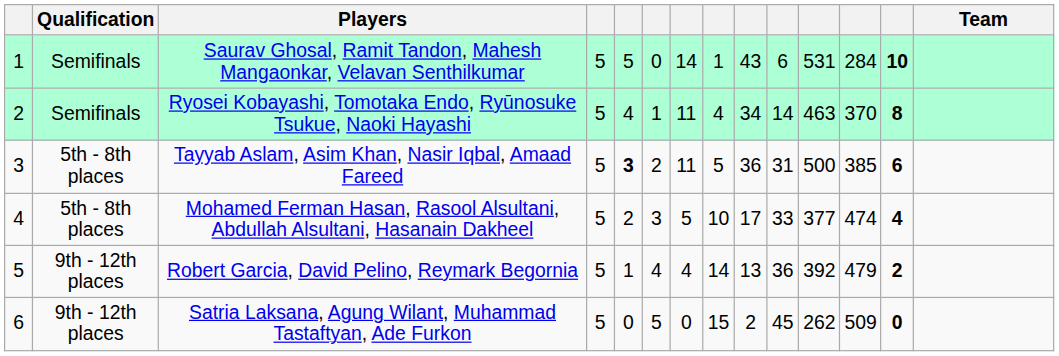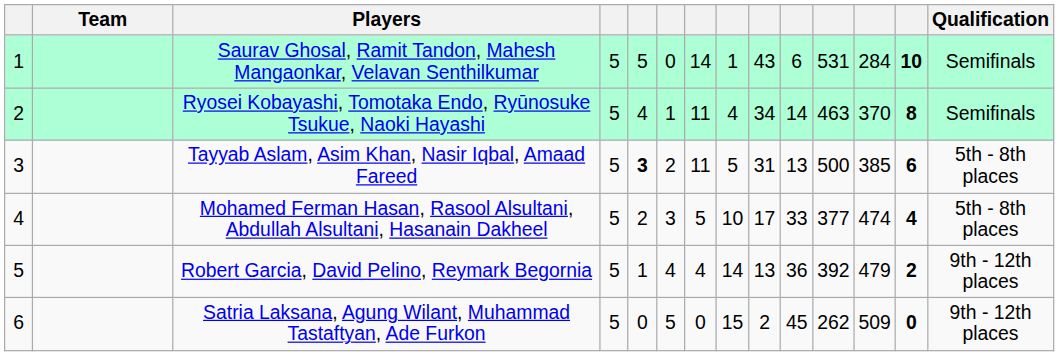 <table class="wikitable" style="font-size: 100%">
 <tr>
 <th width=20></th>
-<th width=20>Qualification</th>
+<th width=150>Team</th>
 <th width=500>Players</th>
 <th width=20></th>
 <th width=20></th>
 <th width=20></th>
 <th width=20></th>
 <th width=20></th>
 <th width=20></th>
 <th width=20></th>
 <th width=20></th>
 <th width=20></th>
 <th width=20></th>
-<th width=150>Team</th>
+<th width=20>Qualification</th>
 </tr>
 <tr align=center style="background: #ADFFD6;">
 <td>1</td>
-<td>Semifinals</td>
+<td align="left"></td>
 <td><a href='#'>Saurav Ghosal</a>, <a href='#'>Ramit Tandon</a>, <a href='#'>Mahesh Mangaonkar</a>, <a href='#'>Velavan Senthilkumar</a></td>
 <td>5</td>
 <td>5</td>
 <td>0</td>
 <td>14</td>
 <td>1</td>
 <td>43</td>
 <td>6</td>
 <td>531</td>
 <td>284</td>
 <td><strong>10</strong></td>
-<td align="left"></td>
+<td>Semifinals</td>
 </tr>
 <tr align=center style="background: #ADFFD6;">
 <td>2</td>
-<td>Semifinals</td>
+<td align="left"></td>
 <td><a href='#'>Ryosei Kobayashi</a>, <a href='#'>Tomotaka Endo</a>, <a href='#'>Ryūnosuke Tsukue</a>, <a href='#'>Naoki Hayashi</a></td>
 <td>5</td>
 <td>4</td>
 <td>1</td>
 <td>11</td>
 <td>4</td>
 <td>34</td>
 <td>14</td>
 <td>463</td>
 <td>370</td>
 <td><strong>8</strong></td>
-<td align="left"></td>
+<td>Semifinals</td>
 </tr>
 <tr align=center>
 <td>3</td>
-<td>5th - 8th places</td>
+<td align="left"></td>
 <td><a href='#'>Tayyab Aslam</a>, <a href='#'>Asim Khan</a>, <a href='#'>Nasir Iqbal</a>, <a href='#'>Amaad Fareed</a></td>
 <td>5</td>
 <td><strong>3</strong></td>
 <td>2</td>
 <td>11</td>
 <td>5</td>
-<td>36</td>
 <td>31</td>
+<td>13</td>
 <td>500</td>
 <td>385</td>
 <td><strong>6</strong></td>
-<td align="left"></td>
+<td>5th - 8th places</td>
 </tr>
 <tr align=center>
 <td>4</td>
-<td>5th - 8th places</td>
+<td align="left"></td>
 <td><a href='#'>Mohamed Ferman Hasan</a>, <a href='#'>Rasool Alsultani</a>, <a href='#'>Abdullah Alsultani</a>, <a href='#'>Hasanain Dakheel</a></td>
 <td>5</td>
 <td>2</td>
 <td>3</td>
 <td>5</td>
 <td>10</td>
 <td>17</td>
 <td>33</td>
 <td>377</td>
 <td>474</td>
 <td><strong>4</strong></td>
-<td align="left"></td>
+<td>5th - 8th places</td>
 </tr>
 <tr align=center>
 <td>5</td>
-<td>9th - 12th places</td>
+<td align="left"></td>
 <td><a href='#'>Robert Garcia</a>, <a href='#'>David Pelino</a>, <a href='#'>Reymark Begornia</a></td>
 <td>5</td>
 <td>1</td>
 <td>4</td>
 <td>4</td>
 <td>14</td>
 <td>13</td>
 <td>36</td>
 <td>392</td>
 <td>479</td>
 <td><strong>2</strong></td>
-<td align="left"></td>
+<td>9th - 12th places</td>
 </tr>
 <tr align=center>
 <td>6</td>
-<td>9th - 12th places</td>
+<td align="left"></td>
 <td><a href='#'>Satria Laksana</a>, <a href='#'>Agung Wilant</a>, <a href='#'>Muhammad Tastaftyan</a>, <a href='#'>Ade Furkon</a></td>
 <td>5</td>
 <td>0</td>
 <td>5</td>
 <td>0</td>
 <td>15</td>
 <td>2</td>
 <td>45</td>
 <td>262</td>
 <td>509</td>
 <td><strong>0</strong></td>
-<td align="left"></td>
+<td>9th - 12th places</td>
 </tr>
 </table>
